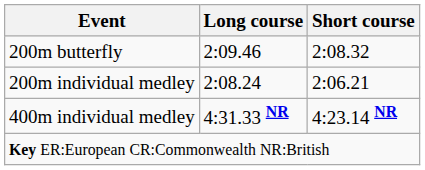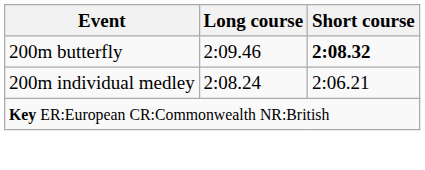 <table class="wikitable" style="font-size:95%">
 <tr>
 <th>Event</th>
 <th>Long course</th>
 <th>Short course</th>
 </tr>
 <tr>
 <td>200m butterfly</td>
 <td>2:09.46</td>
-<td>2:08.32</td>
+<td><strong>2:08.32</strong></td>
 </tr>
 <tr>
 <td>200m individual medley</td>
 <td>2:08.24</td>
 <td>2:06.21</td>
 </tr>
 <tr>
-<td>400m individual medley</td>
-<td>4:31.33 <sup> <strong><a href='#'>NR</a></strong></sup></td>
-<td>4:23.14 <sup> <strong><a href='#'>NR</a></strong></sup></td>
-</tr>
-<tr>
 <td colspan="3"><small><strong>Key</strong> ER:European CR:Commonwealth NR:British</small></td>
 </tr>
 </table>
